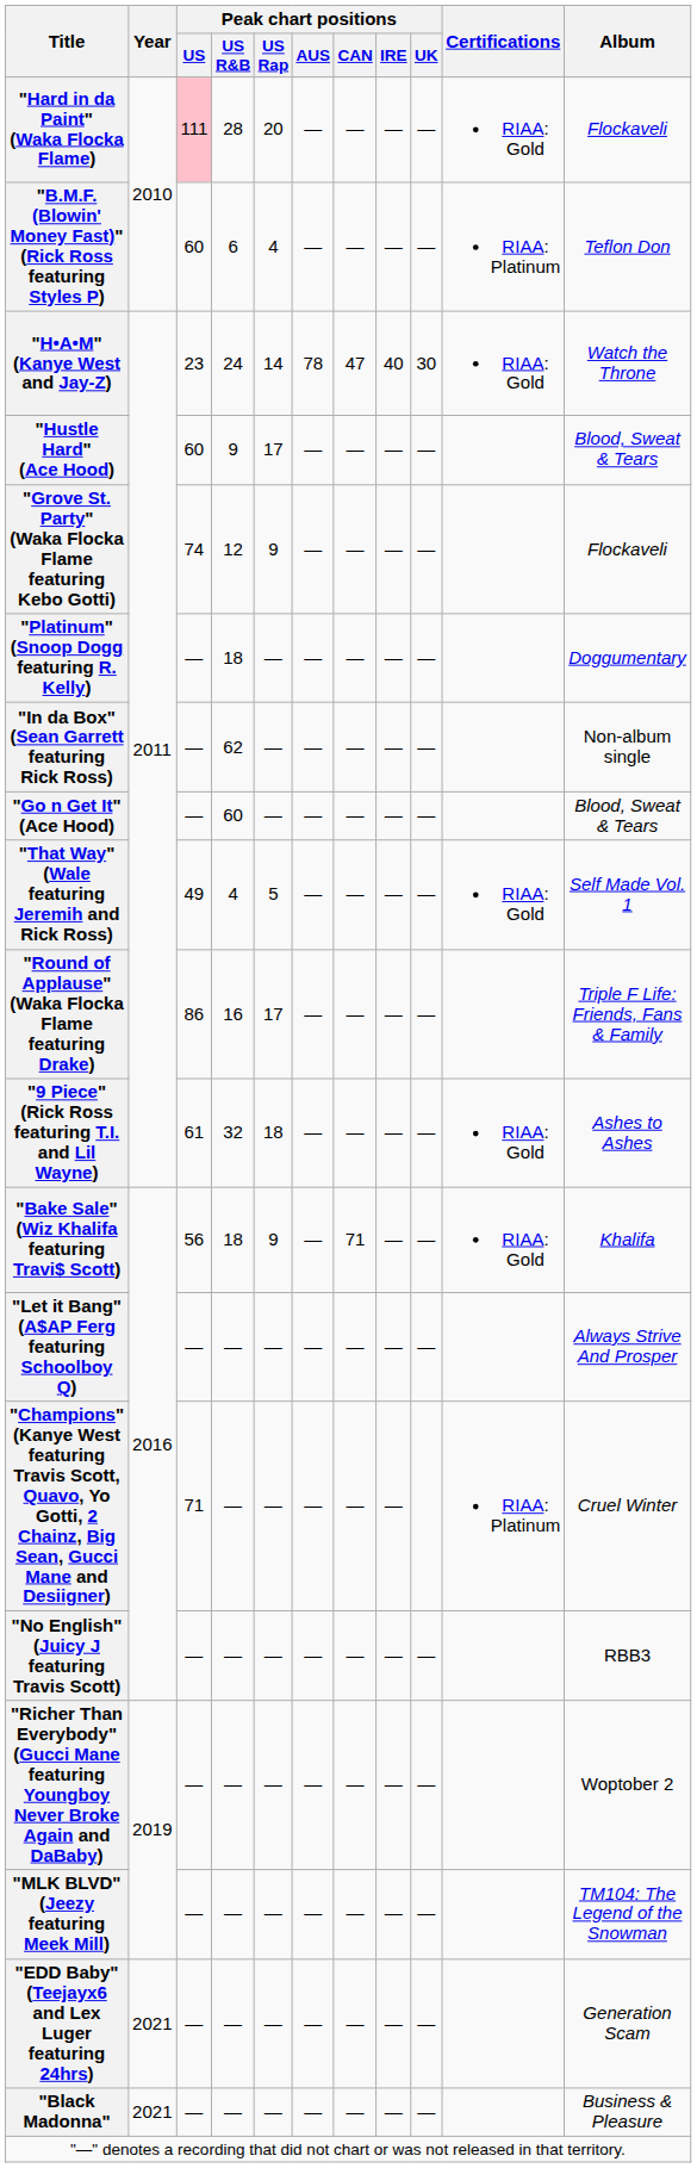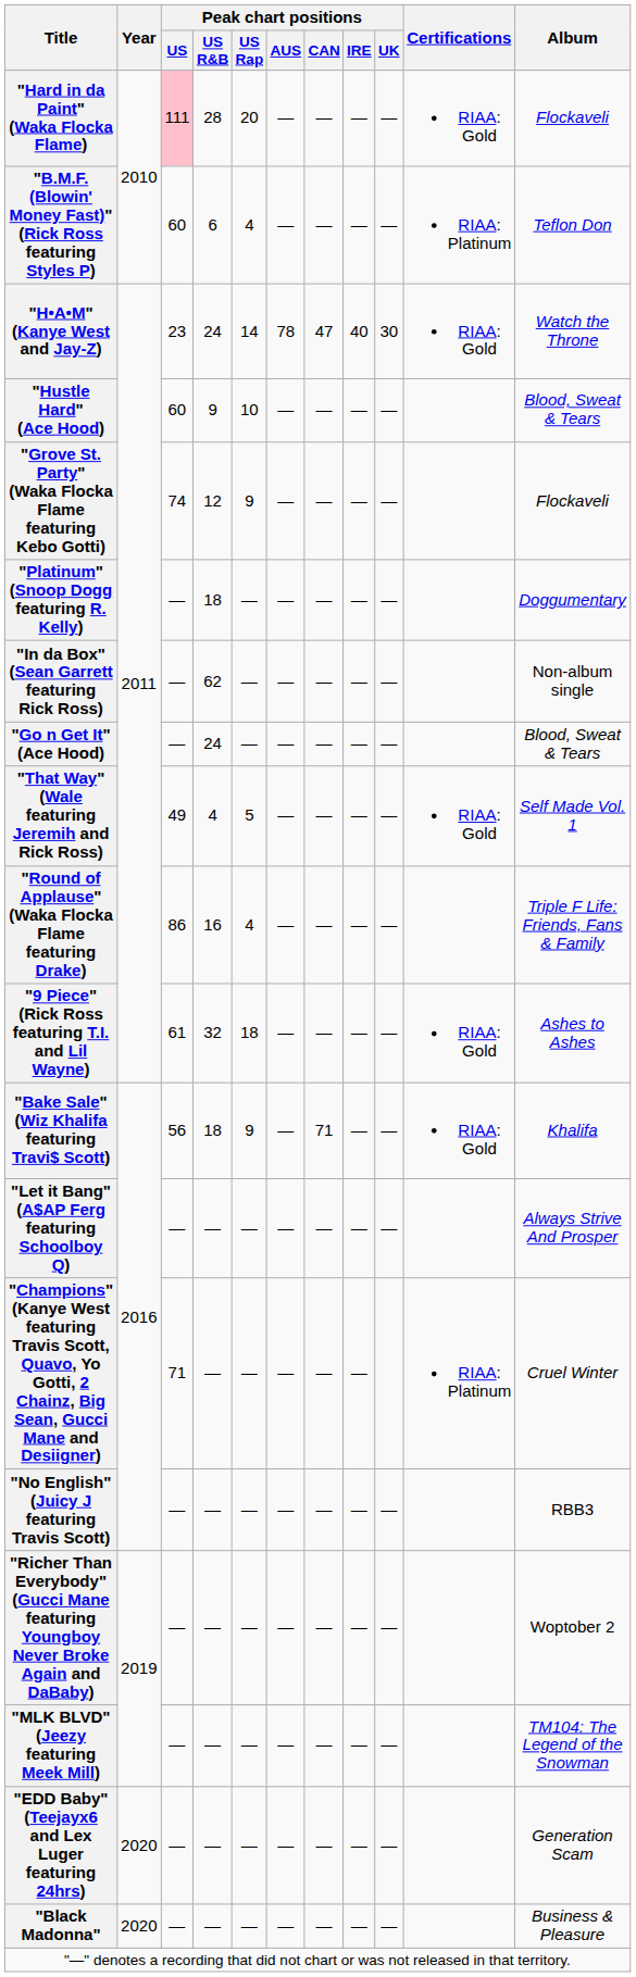 <table class="wikitable plainrowheaders" style="text-align:center;">
 <tr>
 <th scope="col" rowspan="2" style="width:20em;">Title</th>
 <th scope="col" rowspan="2">Year</th>
 <th scope="col" colspan="7">Peak chart positions</th>
 <th scope="col" rowspan="2" style="width:12em;"><a href='#'>Certifications</a></th>
 <th scope="col" rowspan="2">Album</th>
 </tr>
 <tr>
 <th scope="col" style="width:3em;font-size:90%;"><a href='#'>US</a></th>
 <th scope="col" style="width:3em;font-size:90%;"><a href='#'>US R&B</a></th>
 <th scope="col" style="width:3em;font-size:90%;"><a href='#'>US Rap</a></th>
 <th scope="col" style="width:3em;font-size:90%;"><a href='#'>AUS</a></th>
 <th scope="col" style="width:3em;font-size:90%;"><a href='#'>CAN</a></th>
 <th scope="col" style="width:3em;font-size:90%;"><a href='#'>IRE</a></th>
 <th scope="col" style="width:3em;font-size:90%;"><a href='#'>UK</a></th>
 </tr>
 <tr>
 <th scope="row">"<a href='#'>Hard in da Paint</a>" <br><span>(<a href='#'>Waka Flocka Flame</a>)</span></th>
 <td rowspan="2">2010</td>
 <td style="background: pink;">111</td>
 <td>28</td>
 <td>20</td>
 <td>—</td>
 <td>—</td>
 <td>—</td>
 <td>—</td>
 <td><br><ul><li><a href='#'>RIAA</a>: Gold</li></ul></td>
 <td><em><a href='#'>Flockaveli</a></em></td>
 </tr>
 <tr>
 <th scope="row">"<a href='#'>B.M.F. (Blowin' Money Fast)</a>"<br><span>(<a href='#'>Rick Ross</a> featuring <a href='#'>Styles P</a>)</span></th>
 <td>60</td>
 <td>6</td>
 <td>4</td>
 <td>—</td>
 <td>—</td>
 <td>—</td>
 <td>—</td>
 <td><br><ul><li><a href='#'>RIAA</a>: Platinum</li></ul></td>
 <td><em><a href='#'>Teflon Don</a></em></td>
 </tr>
 <tr>
 <th scope="row">"<a href='#'>H•A•M</a>"<br><span>(<a href='#'>Kanye West</a> and <a href='#'>Jay-Z</a>)</span></th>
 <td rowspan="9">2011</td>
 <td>23</td>
 <td>24</td>
 <td>14</td>
 <td>78</td>
 <td>47</td>
 <td>40</td>
 <td>30</td>
 <td><br><ul><li><a href='#'>RIAA</a>: Gold</li></ul></td>
 <td><em><a href='#'>Watch the Throne</a></em></td>
 </tr>
 <tr>
 <th scope="row">"<a href='#'>Hustle Hard</a>"<br><span>(<a href='#'>Ace Hood</a>)</span></th>
 <td>60</td>
 <td>9</td>
-<td>17</td>
+<td>10</td>
 <td>—</td>
 <td>—</td>
 <td>—</td>
 <td>—</td>
 <td></td>
 <td><em><a href='#'>Blood, Sweat & Tears</a></em></td>
 </tr>
 <tr>
 <th scope="row">"<a href='#'>Grove St. Party</a>"<br><span>(Waka Flocka Flame featuring Kebo Gotti)</span></th>
 <td>74</td>
 <td>12</td>
 <td>9</td>
 <td>—</td>
 <td>—</td>
 <td>—</td>
 <td>—</td>
 <td></td>
 <td><em>Flockaveli</em></td>
 </tr>
 <tr>
 <th scope="row">"<a href='#'>Platinum</a>"<br><span>(<a href='#'>Snoop Dogg</a> featuring <a href='#'>R. Kelly</a>)</span></th>
 <td>—</td>
 <td>18</td>
 <td>—</td>
 <td>—</td>
 <td>—</td>
 <td>—</td>
 <td>—</td>
 <td></td>
 <td><em><a href='#'>Doggumentary</a></em></td>
 </tr>
 <tr>
 <th scope="row">"In da Box"<br><span>(<a href='#'>Sean Garrett</a> featuring Rick Ross)</span></th>
 <td>—</td>
 <td>62</td>
 <td>—</td>
 <td>—</td>
 <td>—</td>
 <td>—</td>
 <td>—</td>
 <td></td>
 <td>Non-album single</td>
 </tr>
 <tr>
 <th scope="row">"<a href='#'>Go n Get It</a>"<br><span>(Ace Hood)</span></th>
 <td>—</td>
-<td>60</td>
+<td>24</td>
 <td>—</td>
 <td>—</td>
 <td>—</td>
 <td>—</td>
 <td>—</td>
 <td></td>
 <td><em>Blood, Sweat & Tears</em></td>
 </tr>
 <tr>
 <th scope="row">"<a href='#'>That Way</a>"<br><span>(<a href='#'>Wale</a> featuring <a href='#'>Jeremih</a> and Rick Ross)</span></th>
 <td>49</td>
 <td>4</td>
 <td>5</td>
 <td>—</td>
 <td>—</td>
 <td>—</td>
 <td>—</td>
 <td><br><ul><li><a href='#'>RIAA</a>: Gold</li></ul></td>
 <td><em><a href='#'>Self Made Vol. 1</a></em></td>
 </tr>
 <tr>
 <th scope="row">"<a href='#'>Round of Applause</a>"<br><span>(Waka Flocka Flame featuring <a href='#'>Drake</a>)</span></th>
 <td>86</td>
 <td>16</td>
-<td>17</td>
+<td>4</td>
 <td>—</td>
 <td>—</td>
 <td>—</td>
 <td>—</td>
 <td></td>
 <td><em><a href='#'>Triple F Life: Friends, Fans & Family</a></em></td>
 </tr>
 <tr>
 <th scope="row">"<a href='#'>9 Piece</a>"<br><span>(Rick Ross featuring <a href='#'>T.I.</a> and <a href='#'>Lil Wayne</a>)</span></th>
 <td>61</td>
 <td>32</td>
 <td>18</td>
 <td>—</td>
 <td>—</td>
 <td>—</td>
 <td>—</td>
 <td><br><ul><li><a href='#'>RIAA</a>: Gold</li></ul></td>
 <td><em><a href='#'>Ashes to Ashes</a></em></td>
 </tr>
 <tr>
 <th scope="row">"<a href='#'>Bake Sale</a>"<br><span>(<a href='#'>Wiz Khalifa</a> featuring <a href='#'>Travi$ Scott</a>)</span></th>
 <td rowspan="4">2016</td>
 <td>56</td>
 <td>18</td>
 <td>9</td>
 <td>—</td>
 <td>71</td>
 <td>—</td>
 <td>—</td>
 <td><br><ul><li><a href='#'>RIAA</a>: Gold</li></ul></td>
 <td><em><a href='#'>Khalifa</a></em></td>
 </tr>
 <tr>
 <th scope="row">"Let it Bang"<br><span>(<a href='#'>A$AP Ferg</a> featuring <a href='#'>Schoolboy Q</a>)</span></th>
 <td>—</td>
 <td>—</td>
 <td>—</td>
 <td>—</td>
 <td>—</td>
 <td>—</td>
 <td>—</td>
 <td></td>
 <td><em><a href='#'>Always Strive And Prosper</a></em></td>
 </tr>
 <tr>
 <th scope="row">"<a href='#'>Champions</a>"<br><span>(Kanye West featuring Travis Scott, <a href='#'>Quavo</a>, Yo Gotti, <a href='#'>2 Chainz</a>, <a href='#'>Big Sean</a>, <a href='#'>Gucci Mane</a> and <a href='#'>Desiigner</a>)</span></th>
 <td>71</td>
 <td>—</td>
 <td>—</td>
 <td>—</td>
 <td>—</td>
 <td>—</td>
 <td —></td>
 <td><br><ul><li><a href='#'>RIAA</a>: Platinum</li></ul></td>
 <td><em>Cruel Winter</em></td>
 </tr>
 <tr>
 <th scope="row">"No English"<br><span>(<a href='#'>Juicy J</a> featuring Travis Scott)</span></th>
 <td>—</td>
 <td>—</td>
 <td>—</td>
 <td>—</td>
 <td>—</td>
 <td>—</td>
 <td>—</td>
 <td></td>
 <td>RBB3</td>
 </tr>
 <tr>
 <th scope="row">"Richer Than Everybody"<br><span>(<a href='#'>Gucci Mane</a> featuring <a href='#'>Youngboy Never Broke Again</a> and <a href='#'>DaBaby</a>)</span></th>
 <td rowspan="2">2019</td>
 <td>—</td>
 <td>—</td>
 <td>—</td>
 <td>—</td>
 <td>—</td>
 <td>—</td>
 <td>—</td>
 <td></td>
 <td>Woptober 2</td>
 </tr>
 <tr>
 <th scope="row">"MLK BLVD"<br><span>(<a href='#'>Jeezy</a> featuring <a href='#'>Meek Mill</a>)</span></th>
 <td>—</td>
 <td>—</td>
 <td>—</td>
 <td>—</td>
 <td>—</td>
 <td>—</td>
 <td>—</td>
 <td></td>
 <td><em><a href='#'>TM104: The Legend of the Snowman</a></em></td>
 </tr>
 <tr>
 <th scope="row">"EDD Baby"<br><span>(<a href='#'>Teejayx6</a> and Lex Luger featuring <a href='#'>24hrs</a>)</span></th>
-<td>2021</td>
+<td>2020</td>
 <td>—</td>
 <td>—</td>
 <td>—</td>
 <td>—</td>
 <td>—</td>
 <td>—</td>
 <td>—</td>
 <td></td>
 <td><em>Generation Scam</em></td>
 </tr>
 <tr>
 <th scope="row">"Black Madonna"<br></th>
-<td>2021</td>
+<td>2020</td>
 <td>—</td>
 <td>—</td>
 <td>—</td>
 <td>—</td>
 <td>—</td>
 <td>—</td>
 <td>—</td>
 <td></td>
 <td><em>Business & Pleasure</em></td>
 </tr>
 <tr>
 <td colspan="14" style="font-size:90%">"—" denotes a recording that did not chart or was not released in that territory.</td>
 </tr>
 </table>
